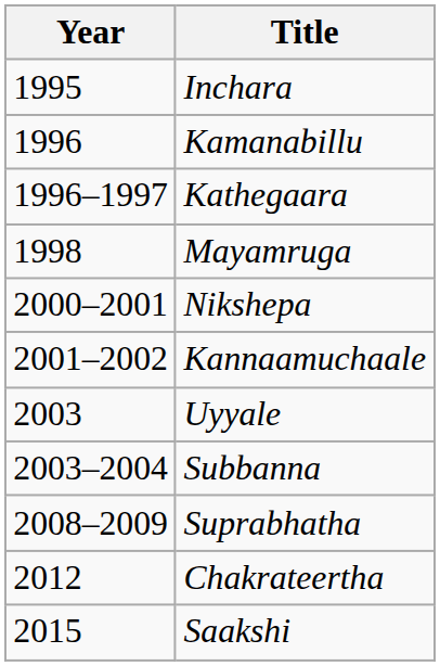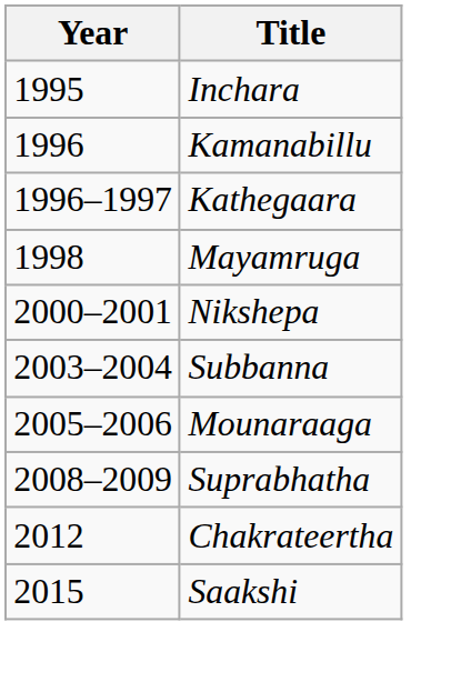 <table class="wikitable sortable">
 <tr>
 <th>Year</th>
 <th>Title</th>
 </tr>
 <tr>
 <td>1995</td>
 <td><em>Inchara</em></td>
 </tr>
 <tr>
 <td>1996</td>
 <td><em>Kamanabillu </em></td>
 </tr>
 <tr>
 <td>1996–1997</td>
 <td><em>Kathegaara </em></td>
 </tr>
 <tr>
 <td>1998</td>
 <td><em>Mayamruga </em></td>
 </tr>
 <tr>
 <td>2000–2001</td>
 <td><em>Nikshepa </em></td>
 </tr>
 <tr>
-<td>2001–2002</td>
-<td><em>Kannaamuchaale </em></td>
+<td>2003–2004</td>
+<td><em>Subbanna </em></td>
 </tr>
 <tr>
-<td>2003</td>
-<td><em>Uyyale </em></td>
-</tr>
-<tr>
-<td>2003–2004</td>
-<td><em>Subbanna </em></td>
+<td>2005–2006</td>
+<td><em>Mounaraaga </em></td>
 </tr>
 <tr>
 <td>2008–2009</td>
 <td><em>Suprabhatha </em></td>
 </tr>
 <tr>
 <td>2012</td>
 <td><em>Chakrateertha </em></td>
 </tr>
 <tr>
 <td>2015</td>
 <td><em>Saakshi </em></td>
 </tr>
 </table>
